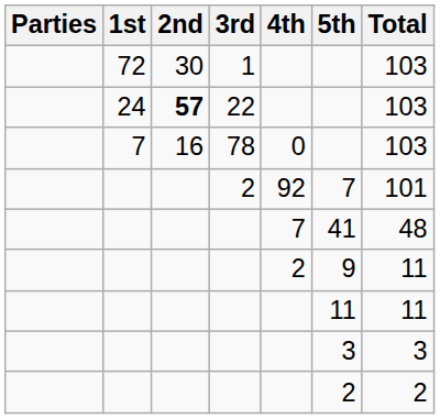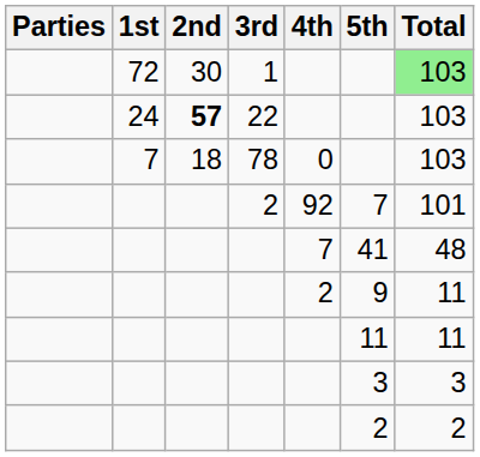 <table class="wikitable" style="text-align:right;">
 <tr>
 <th style="text-align:left;">Parties</th>
 <th>1st</th>
 <th>2nd</th>
 <th>3rd</th>
 <th>4th</th>
 <th>5th</th>
 <th>Total</th>
 </tr>
 <tr>
 <td style="text-align:left;"></td>
 <td>72</td>
 <td>30</td>
 <td>1</td>
 <td></td>
 <td></td>
-<td>103</td>
+<td style="background: lightgreen;">103</td>
 </tr>
 <tr>
 <td style="text-align:left;"></td>
 <td>24</td>
 <td><strong>57</strong></td>
 <td>22</td>
 <td></td>
 <td></td>
 <td>103</td>
 </tr>
 <tr>
 <td style="text-align:left;"></td>
 <td>7</td>
-<td>16</td>
+<td>18</td>
 <td>78</td>
 <td>0</td>
 <td></td>
 <td>103</td>
 </tr>
 <tr>
 <td style="text-align:left;"></td>
 <td></td>
 <td></td>
 <td>2</td>
 <td>92</td>
 <td>7</td>
 <td>101</td>
 </tr>
 <tr>
 <td style="text-align:left;"></td>
 <td></td>
 <td></td>
 <td></td>
 <td>7</td>
 <td>41</td>
 <td>48</td>
 </tr>
 <tr>
 <td style="text-align:left;"></td>
 <td></td>
 <td></td>
 <td></td>
 <td>2</td>
 <td>9</td>
 <td>11</td>
 </tr>
 <tr>
 <td style="text-align:left;"></td>
 <td></td>
 <td></td>
 <td></td>
 <td></td>
 <td>11</td>
 <td>11</td>
 </tr>
 <tr>
 <td style="text-align:left;"></td>
 <td></td>
 <td></td>
 <td></td>
 <td></td>
 <td>3</td>
 <td>3</td>
 </tr>
 <tr>
 <td style="text-align:left;"></td>
 <td></td>
 <td></td>
 <td></td>
 <td></td>
 <td>2</td>
 <td>2</td>
 </tr>
 </table>
